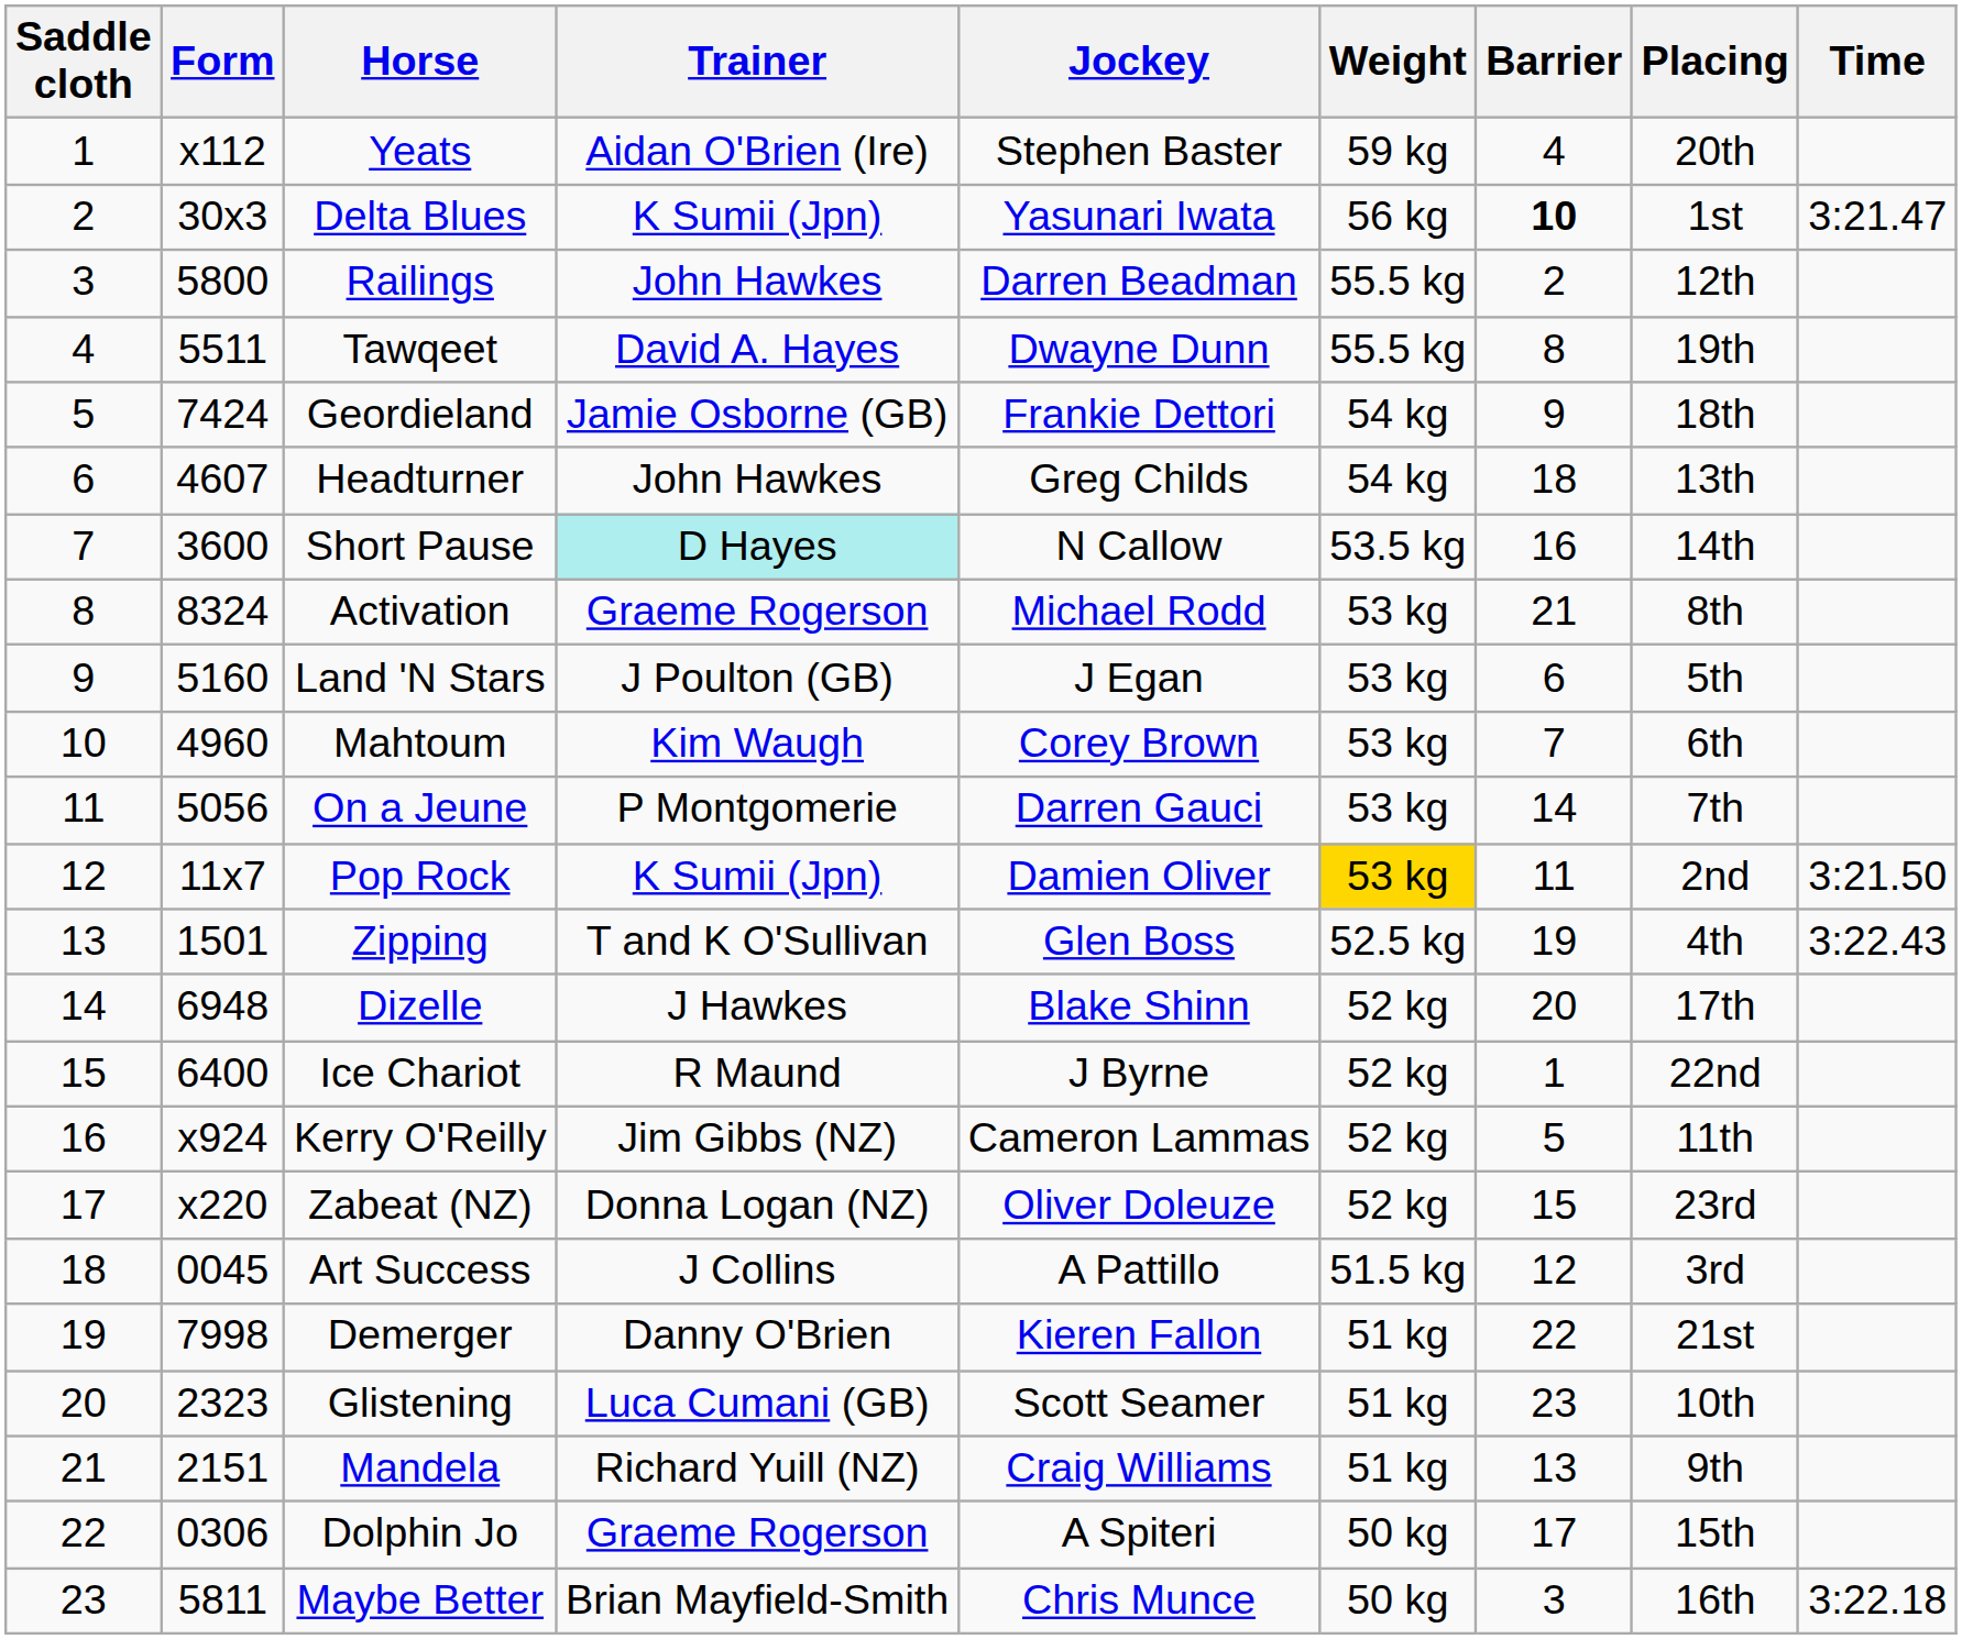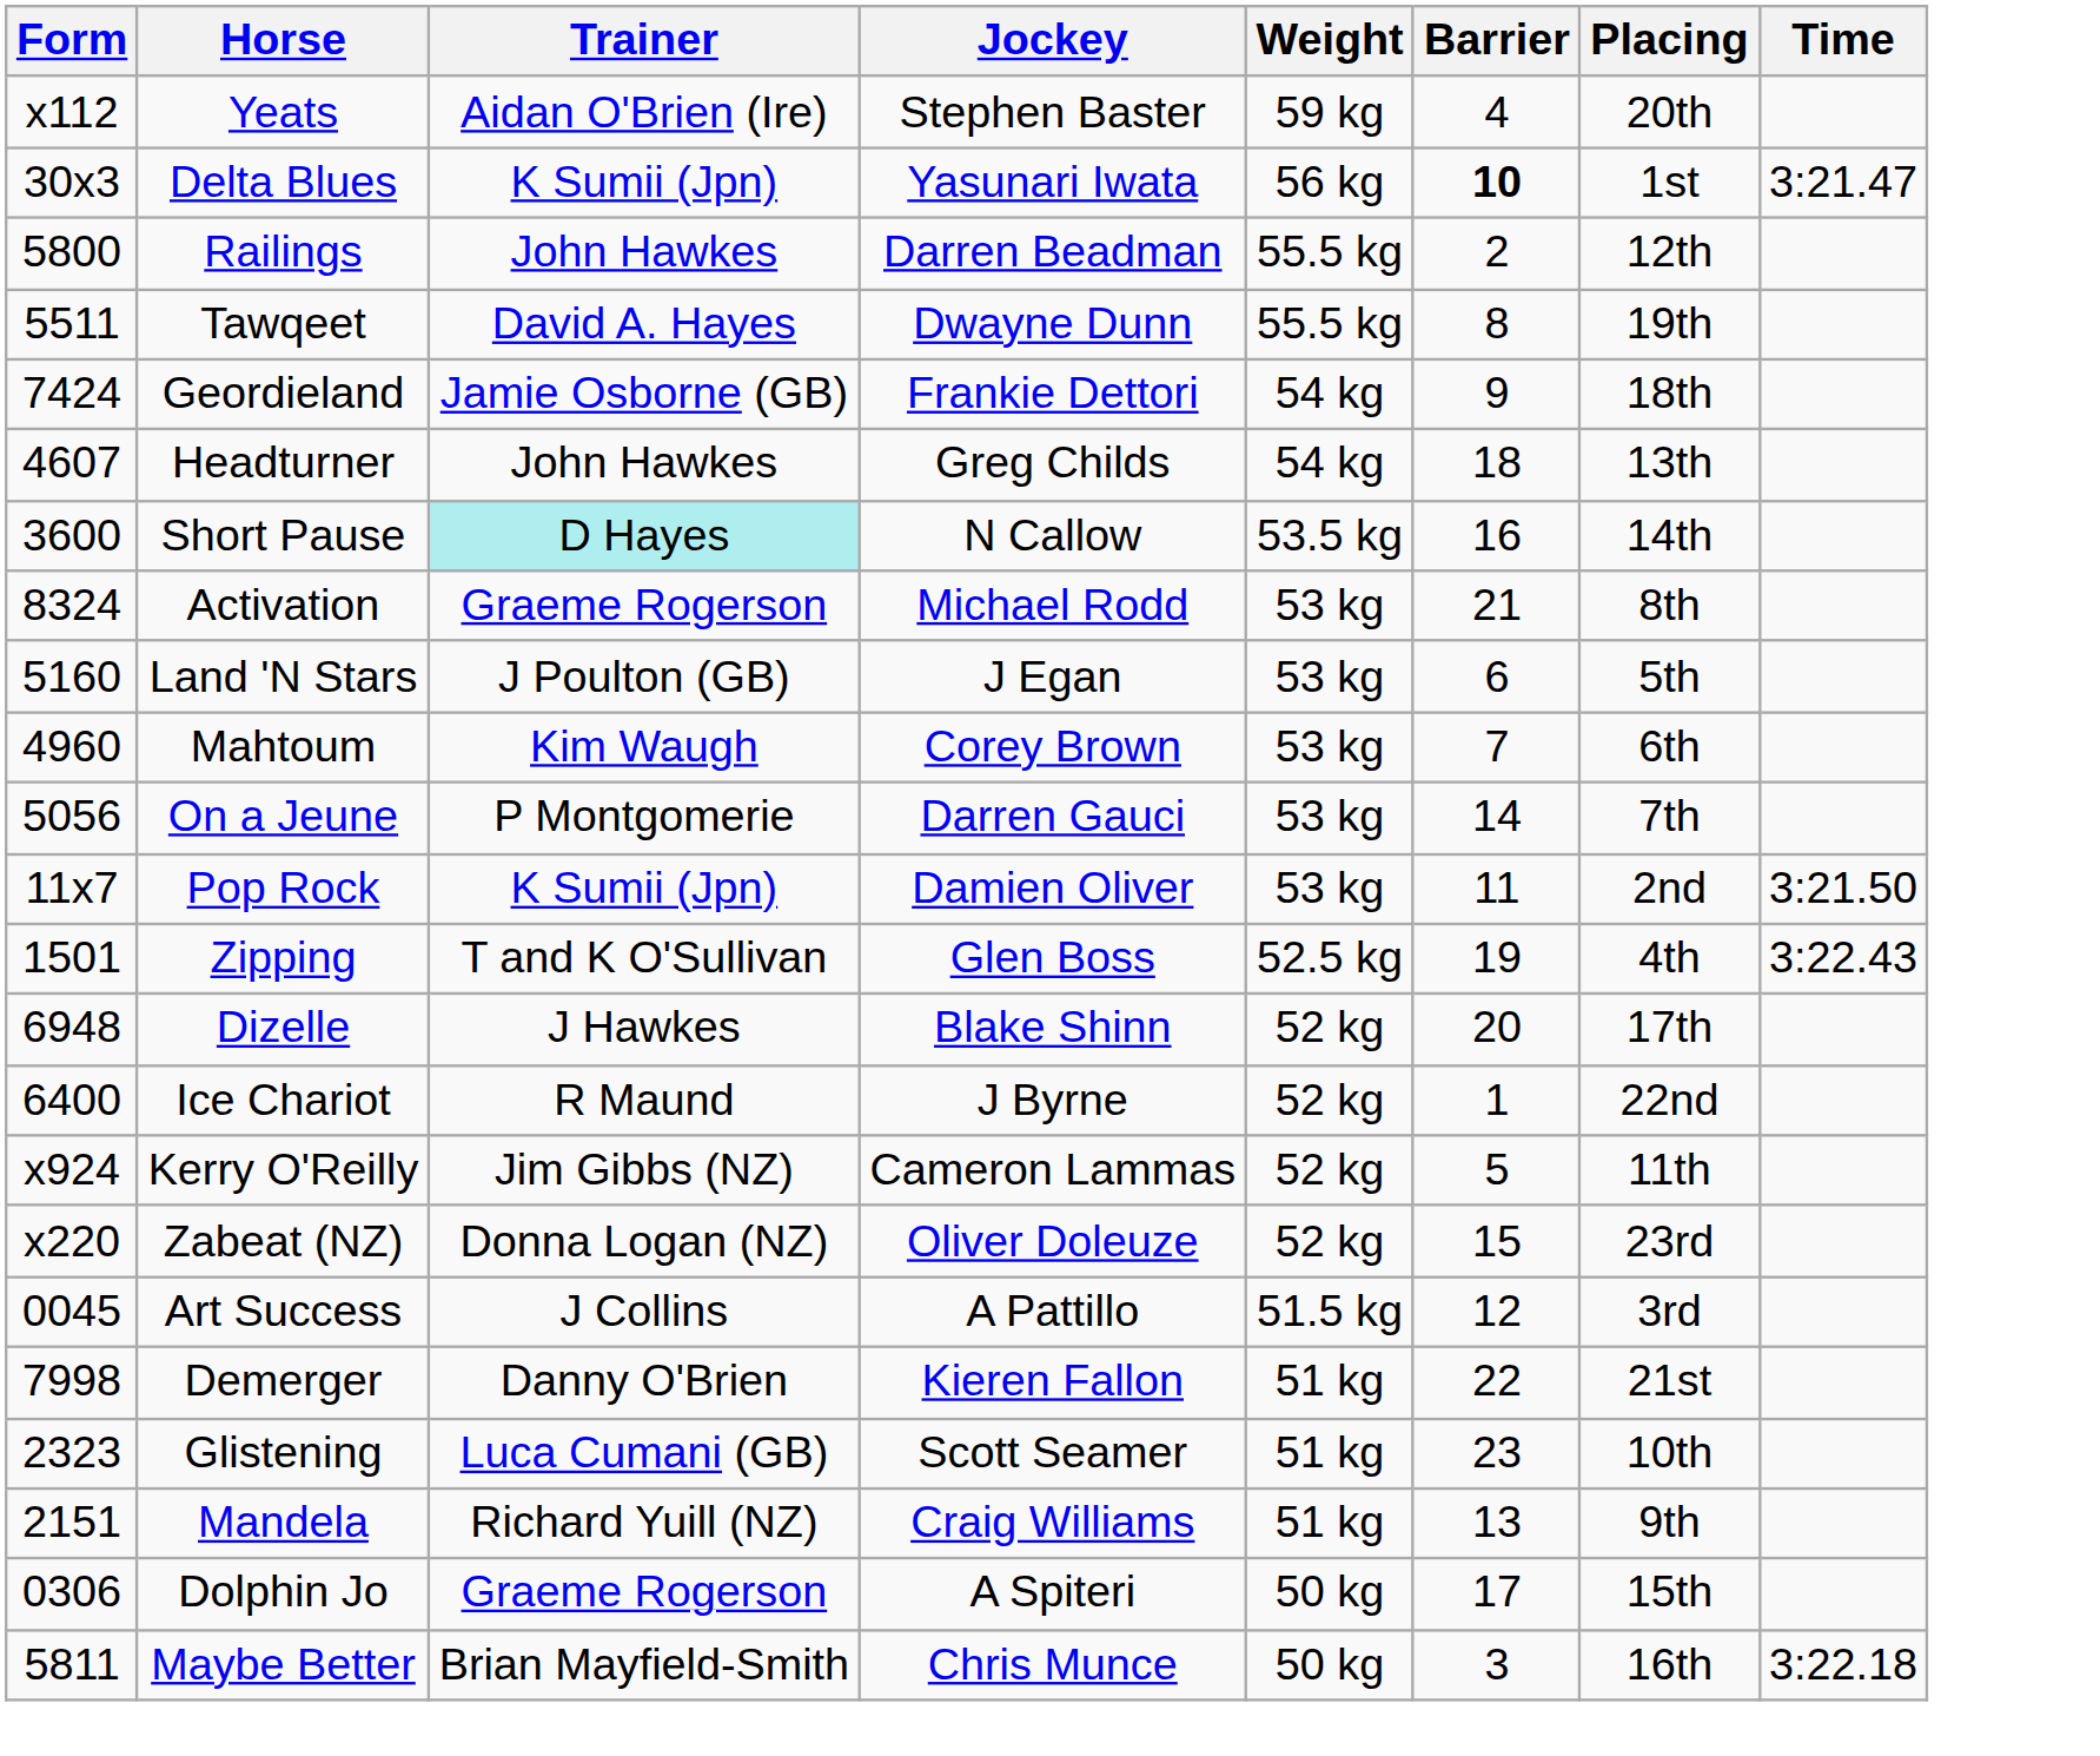 <table class="wikitable sortable">
 <tr align="center">
-<th>Saddle<br>cloth</th>
 <th><a href='#'>Form</a></th>
 <th><a href='#'>Horse</a></th>
 <th><a href='#'>Trainer</a></th>
 <th><a href='#'>Jockey</a></th>
 <th>Weight</th>
 <th>Barrier</th>
 <th>Placing</th>
 <th>Time</th>
 </tr>
 <tr align="center">
-<td>1</td>
 <td>x112</td>
 <td><a href='#'>Yeats</a></td>
 <td><a href='#'>Aidan O'Brien</a> (Ire)</td>
 <td>Stephen Baster</td>
 <td>59 kg</td>
 <td>4</td>
 <td>20th</td>
 <td></td>
 </tr>
 <tr align="center">
-<td>2</td>
 <td>30x3</td>
 <td><a href='#'>Delta Blues</a></td>
 <td><a href='#'>K Sumii (Jpn)</a></td>
 <td><a href='#'>Yasunari Iwata</a></td>
 <td>56 kg</td>
 <td><strong>10</strong></td>
 <td>1st</td>
 <td>3:21.47</td>
 </tr>
 <tr align="center">
-<td>3</td>
 <td>5800</td>
 <td><a href='#'>Railings</a></td>
 <td><a href='#'>John Hawkes</a></td>
 <td><a href='#'>Darren Beadman</a></td>
 <td>55.5 kg</td>
 <td>2</td>
 <td>12th</td>
 <td></td>
 </tr>
 <tr align="center">
-<td>4</td>
 <td>5511</td>
 <td>Tawqeet</td>
 <td><a href='#'>David A. Hayes</a></td>
 <td><a href='#'>Dwayne Dunn</a></td>
 <td>55.5 kg</td>
 <td>8</td>
 <td>19th</td>
 <td></td>
 </tr>
 <tr align="center">
-<td>5</td>
 <td>7424</td>
 <td>Geordieland</td>
 <td><a href='#'>Jamie Osborne</a> (GB)</td>
 <td><a href='#'>Frankie Dettori</a></td>
 <td>54 kg</td>
 <td>9</td>
 <td>18th</td>
 <td></td>
 </tr>
 <tr align="center">
-<td>6</td>
 <td>4607</td>
 <td>Headturner</td>
 <td>John Hawkes</td>
 <td>Greg Childs</td>
 <td>54 kg</td>
 <td>18</td>
 <td>13th</td>
 <td></td>
 </tr>
 <tr align="center">
-<td>7</td>
 <td>3600</td>
 <td>Short Pause</td>
 <td style="background: paleturquoise;">D Hayes</td>
 <td>N Callow</td>
 <td>53.5 kg</td>
 <td>16</td>
 <td>14th</td>
 <td></td>
 </tr>
 <tr align="center">
-<td>8</td>
 <td>8324</td>
 <td>Activation</td>
 <td><a href='#'>Graeme Rogerson</a></td>
 <td><a href='#'>Michael Rodd</a></td>
 <td>53 kg</td>
 <td>21</td>
 <td>8th</td>
 <td></td>
 </tr>
 <tr align="center">
-<td>9</td>
 <td>5160</td>
 <td>Land 'N Stars</td>
 <td>J Poulton (GB)</td>
 <td>J Egan</td>
 <td>53 kg</td>
 <td>6</td>
 <td>5th</td>
 <td></td>
 </tr>
 <tr align="center">
-<td>10</td>
 <td>4960</td>
 <td>Mahtoum</td>
 <td><a href='#'>Kim Waugh</a></td>
 <td><a href='#'>Corey Brown</a></td>
 <td>53 kg</td>
 <td>7</td>
 <td>6th</td>
 <td></td>
 </tr>
 <tr align="center">
-<td>11</td>
 <td>5056</td>
 <td><a href='#'>On a Jeune</a></td>
 <td>P Montgomerie</td>
 <td><a href='#'>Darren Gauci</a></td>
 <td>53 kg</td>
 <td>14</td>
 <td>7th</td>
 <td></td>
 </tr>
 <tr align="center">
-<td>12</td>
 <td>11x7</td>
 <td><a href='#'>Pop Rock</a></td>
 <td><a href='#'>K Sumii (Jpn)</a></td>
 <td><a href='#'>Damien Oliver</a></td>
-<td style="background: gold;">53 kg</td>
+<td>53 kg</td>
 <td>11</td>
 <td>2nd</td>
 <td>3:21.50</td>
 </tr>
 <tr align="center">
-<td>13</td>
 <td>1501</td>
 <td><a href='#'>Zipping</a></td>
 <td>T and K O'Sullivan</td>
 <td><a href='#'>Glen Boss</a></td>
 <td>52.5 kg</td>
 <td>19</td>
 <td>4th</td>
 <td>3:22.43</td>
 </tr>
 <tr align="center">
-<td>14</td>
 <td>6948</td>
 <td><a href='#'>Dizelle</a></td>
 <td>J Hawkes</td>
 <td><a href='#'>Blake Shinn</a></td>
 <td>52 kg</td>
 <td>20</td>
 <td>17th</td>
 <td></td>
 </tr>
 <tr align="center">
-<td>15</td>
 <td>6400</td>
 <td>Ice Chariot</td>
 <td>R Maund</td>
 <td>J Byrne</td>
 <td>52 kg</td>
 <td>1</td>
 <td>22nd</td>
 <td></td>
 </tr>
 <tr align="center">
-<td>16</td>
 <td>x924</td>
 <td>Kerry O'Reilly</td>
 <td>Jim Gibbs (NZ)</td>
 <td>Cameron Lammas</td>
 <td>52 kg</td>
 <td>5</td>
 <td>11th</td>
 <td></td>
 </tr>
 <tr align="center">
-<td>17</td>
 <td>x220</td>
 <td>Zabeat (NZ)</td>
 <td>Donna Logan (NZ)</td>
 <td><a href='#'>Oliver Doleuze</a></td>
 <td>52 kg</td>
 <td>15</td>
 <td>23rd</td>
 <td></td>
 </tr>
 <tr align="center">
-<td>18</td>
 <td>0045</td>
 <td>Art Success</td>
 <td>J Collins</td>
 <td>A Pattillo</td>
 <td>51.5 kg</td>
 <td>12</td>
 <td>3rd</td>
 <td></td>
 </tr>
 <tr align="center">
-<td>19</td>
 <td>7998</td>
 <td>Demerger</td>
 <td>Danny O'Brien</td>
 <td><a href='#'>Kieren Fallon</a></td>
 <td>51 kg</td>
 <td>22</td>
 <td>21st</td>
 <td></td>
 </tr>
 <tr align="center">
-<td>20</td>
 <td>2323</td>
 <td>Glistening</td>
 <td><a href='#'>Luca Cumani</a> (GB)</td>
 <td>Scott Seamer</td>
 <td>51 kg</td>
 <td>23</td>
 <td>10th</td>
 <td></td>
 </tr>
 <tr align="center">
-<td>21</td>
 <td>2151</td>
 <td><a href='#'>Mandela</a></td>
 <td>Richard Yuill (NZ)</td>
 <td><a href='#'>Craig Williams</a></td>
 <td>51 kg</td>
 <td>13</td>
 <td>9th</td>
 <td></td>
 </tr>
 <tr align="center">
-<td>22</td>
 <td>0306</td>
 <td>Dolphin Jo</td>
 <td><a href='#'>Graeme Rogerson</a></td>
 <td>A Spiteri</td>
 <td>50 kg</td>
 <td>17</td>
 <td>15th</td>
 <td></td>
 </tr>
 <tr align="center">
-<td>23</td>
 <td>5811</td>
 <td><a href='#'>Maybe Better</a></td>
 <td>Brian Mayfield-Smith</td>
 <td><a href='#'>Chris Munce</a></td>
 <td>50 kg</td>
 <td>3</td>
 <td>16th</td>
 <td>3:22.18</td>
 </tr>
 </table>
